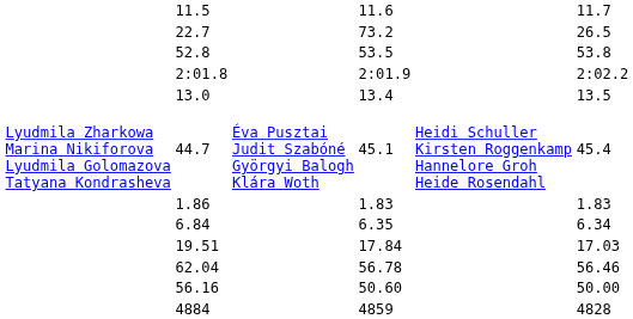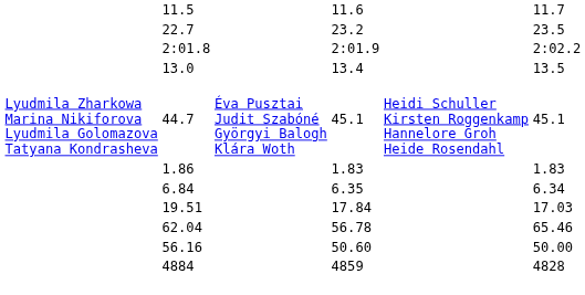 <table>
 <tr>
 <td></td>
 <td></td>
 <td>11.5</td>
 <td></td>
 <td>11.6</td>
 <td></td>
 <td>11.7</td>
 </tr>
 <tr>
 <td></td>
 <td></td>
 <td>22.7</td>
 <td></td>
-<td>73.2</td>
+<td>23.2</td>
 <td></td>
-<td>26.5</td>
-</tr>
-<tr>
-<td></td>
-<td></td>
-<td>52.8</td>
-<td></td>
-<td>53.5</td>
-<td></td>
-<td>53.8</td>
+<td>23.5</td>
 </tr>
 <tr>
 <td></td>
 <td></td>
 <td>2:01.8</td>
 <td></td>
 <td>2:01.9</td>
 <td></td>
 <td>2:02.2</td>
 </tr>
 <tr>
 <td></td>
 <td></td>
 <td>13.0</td>
 <td></td>
 <td>13.4</td>
 <td></td>
 <td>13.5</td>
 </tr>
 <tr>
 <td></td>
 <td><br><a href='#'>Lyudmila Zharkowa</a><br><a href='#'>Marina Nikiforova</a><br><a href='#'>Lyudmila Golomazova</a><br><a href='#'>Tatyana Kondrasheva</a></td>
 <td>44.7</td>
 <td><br><a href='#'>Éva Pusztai</a><br><a href='#'>Judit Szabóné</a><br><a href='#'>Györgyi Balogh</a><br><a href='#'>Klára Woth</a></td>
 <td>45.1</td>
 <td><br><a href='#'>Heidi Schuller</a><br><a href='#'>Kirsten Roggenkamp</a><br><a href='#'>Hannelore Groh</a><br><a href='#'>Heide Rosendahl</a></td>
-<td>45.4</td>
+<td>45.1</td>
 </tr>
 <tr>
 <td></td>
 <td></td>
 <td>1.86</td>
 <td></td>
 <td>1.83</td>
 <td></td>
 <td>1.83</td>
 </tr>
 <tr>
 <td></td>
 <td></td>
 <td>6.84</td>
 <td></td>
 <td>6.35</td>
 <td></td>
 <td>6.34</td>
 </tr>
 <tr>
 <td></td>
 <td></td>
 <td>19.51</td>
 <td></td>
 <td>17.84</td>
 <td></td>
 <td>17.03</td>
 </tr>
 <tr>
 <td></td>
 <td></td>
 <td>62.04</td>
 <td></td>
 <td>56.78</td>
 <td></td>
-<td>56.46</td>
+<td>65.46</td>
 </tr>
 <tr>
 <td></td>
 <td></td>
 <td>56.16</td>
 <td></td>
 <td>50.60</td>
 <td></td>
 <td>50.00</td>
 </tr>
 <tr>
 <td></td>
 <td></td>
 <td>4884</td>
 <td></td>
 <td>4859</td>
 <td></td>
 <td>4828</td>
 </tr>
 </table>
